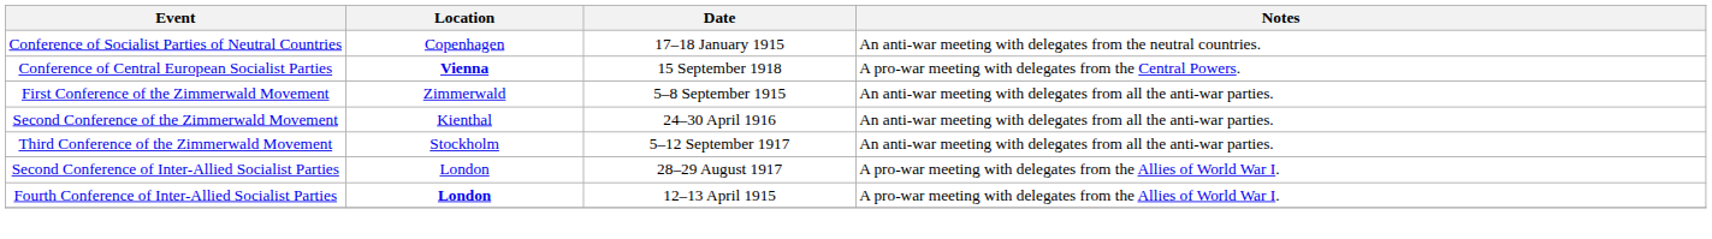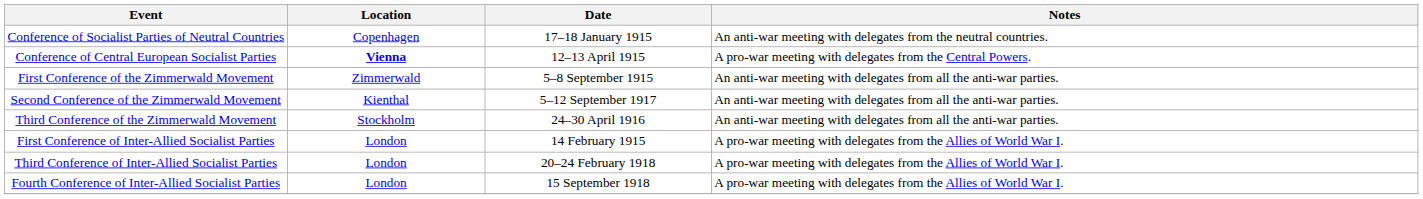 <table class="wikitable" style="Background:#ffffff">
 <tr>
 <th width=20%>Event</th>
 <th width=14%>Location</th>
 <th width=16%>Date</th>
 <th>Notes</th>
 </tr>
 <tr>
 <td align="center"><a href='#'>Conference of Socialist Parties of Neutral Countries</a></td>
 <td align="center"><a href='#'>Copenhagen</a></td>
 <td align="center">17–18 January 1915</td>
 <td>An anti-war meeting with delegates from the neutral countries.</td>
 </tr>
 <tr>
 <td align="center"><a href='#'>Conference of Central European Socialist Parties</a></td>
 <td align="center"><strong><a href='#'>Vienna</a></strong></td>
-<td align="center">15 September 1918</td>
+<td align="center">12–13 April 1915</td>
 <td>A pro-war meeting with delegates from the <a href='#'>Central Powers</a>.</td>
 </tr>
 <tr>
 <td align="center"><a href='#'>First Conference of the Zimmerwald Movement</a></td>
 <td align="center"><a href='#'>Zimmerwald</a></td>
 <td align="center">5–8 September 1915</td>
 <td>An anti-war meeting with delegates from all the anti-war parties.</td>
 </tr>
 <tr>
 <td align="center"><a href='#'>Second Conference of the Zimmerwald Movement</a></td>
 <td align="center"><a href='#'>Kienthal</a></td>
-<td align="center">24–30 April 1916</td>
+<td align="center">5–12 September 1917</td>
 <td>An anti-war meeting with delegates from all the anti-war parties.</td>
 </tr>
 <tr>
 <td align="center"><a href='#'>Third Conference of the Zimmerwald Movement</a></td>
 <td align="center"><a href='#'>Stockholm</a></td>
-<td align="center">5–12 September 1917</td>
+<td align="center">24–30 April 1916</td>
 <td>An anti-war meeting with delegates from all the anti-war parties.</td>
 </tr>
 <tr>
-<td align="center"><a href='#'>Second Conference of Inter-Allied Socialist Parties</a></td>
+<td align="center"><a href='#'>First Conference of Inter-Allied Socialist Parties</a></td>
 <td align="center"><a href='#'>London</a></td>
-<td align="center">28–29 August 1917</td>
+<td align="center">14 February 1915</td>
+<td>A pro-war meeting with delegates from the <a href='#'>Allies of World War I</a>.</td>
+</tr>
+<tr>
+<td align="center"><a href='#'>Third Conference of Inter-Allied Socialist Parties</a></td>
+<td align="center"><a href='#'>London</a></td>
+<td align="center">20–24 February 1918</td>
 <td>A pro-war meeting with delegates from the <a href='#'>Allies of World War I</a>.</td>
 </tr>
 <tr>
 <td align="center"><a href='#'>Fourth Conference of Inter-Allied Socialist Parties</a></td>
-<td align="center"><strong><a href='#'>London</a></strong></td>
-<td align="center">12–13 April 1915</td>
+<td align="center"><a href='#'>London</a></td>
+<td align="center">15 September 1918</td>
 <td>A pro-war meeting with delegates from the <a href='#'>Allies of World War I</a>.</td>
 </tr>
 <tr>
 </tr>
 </table>
